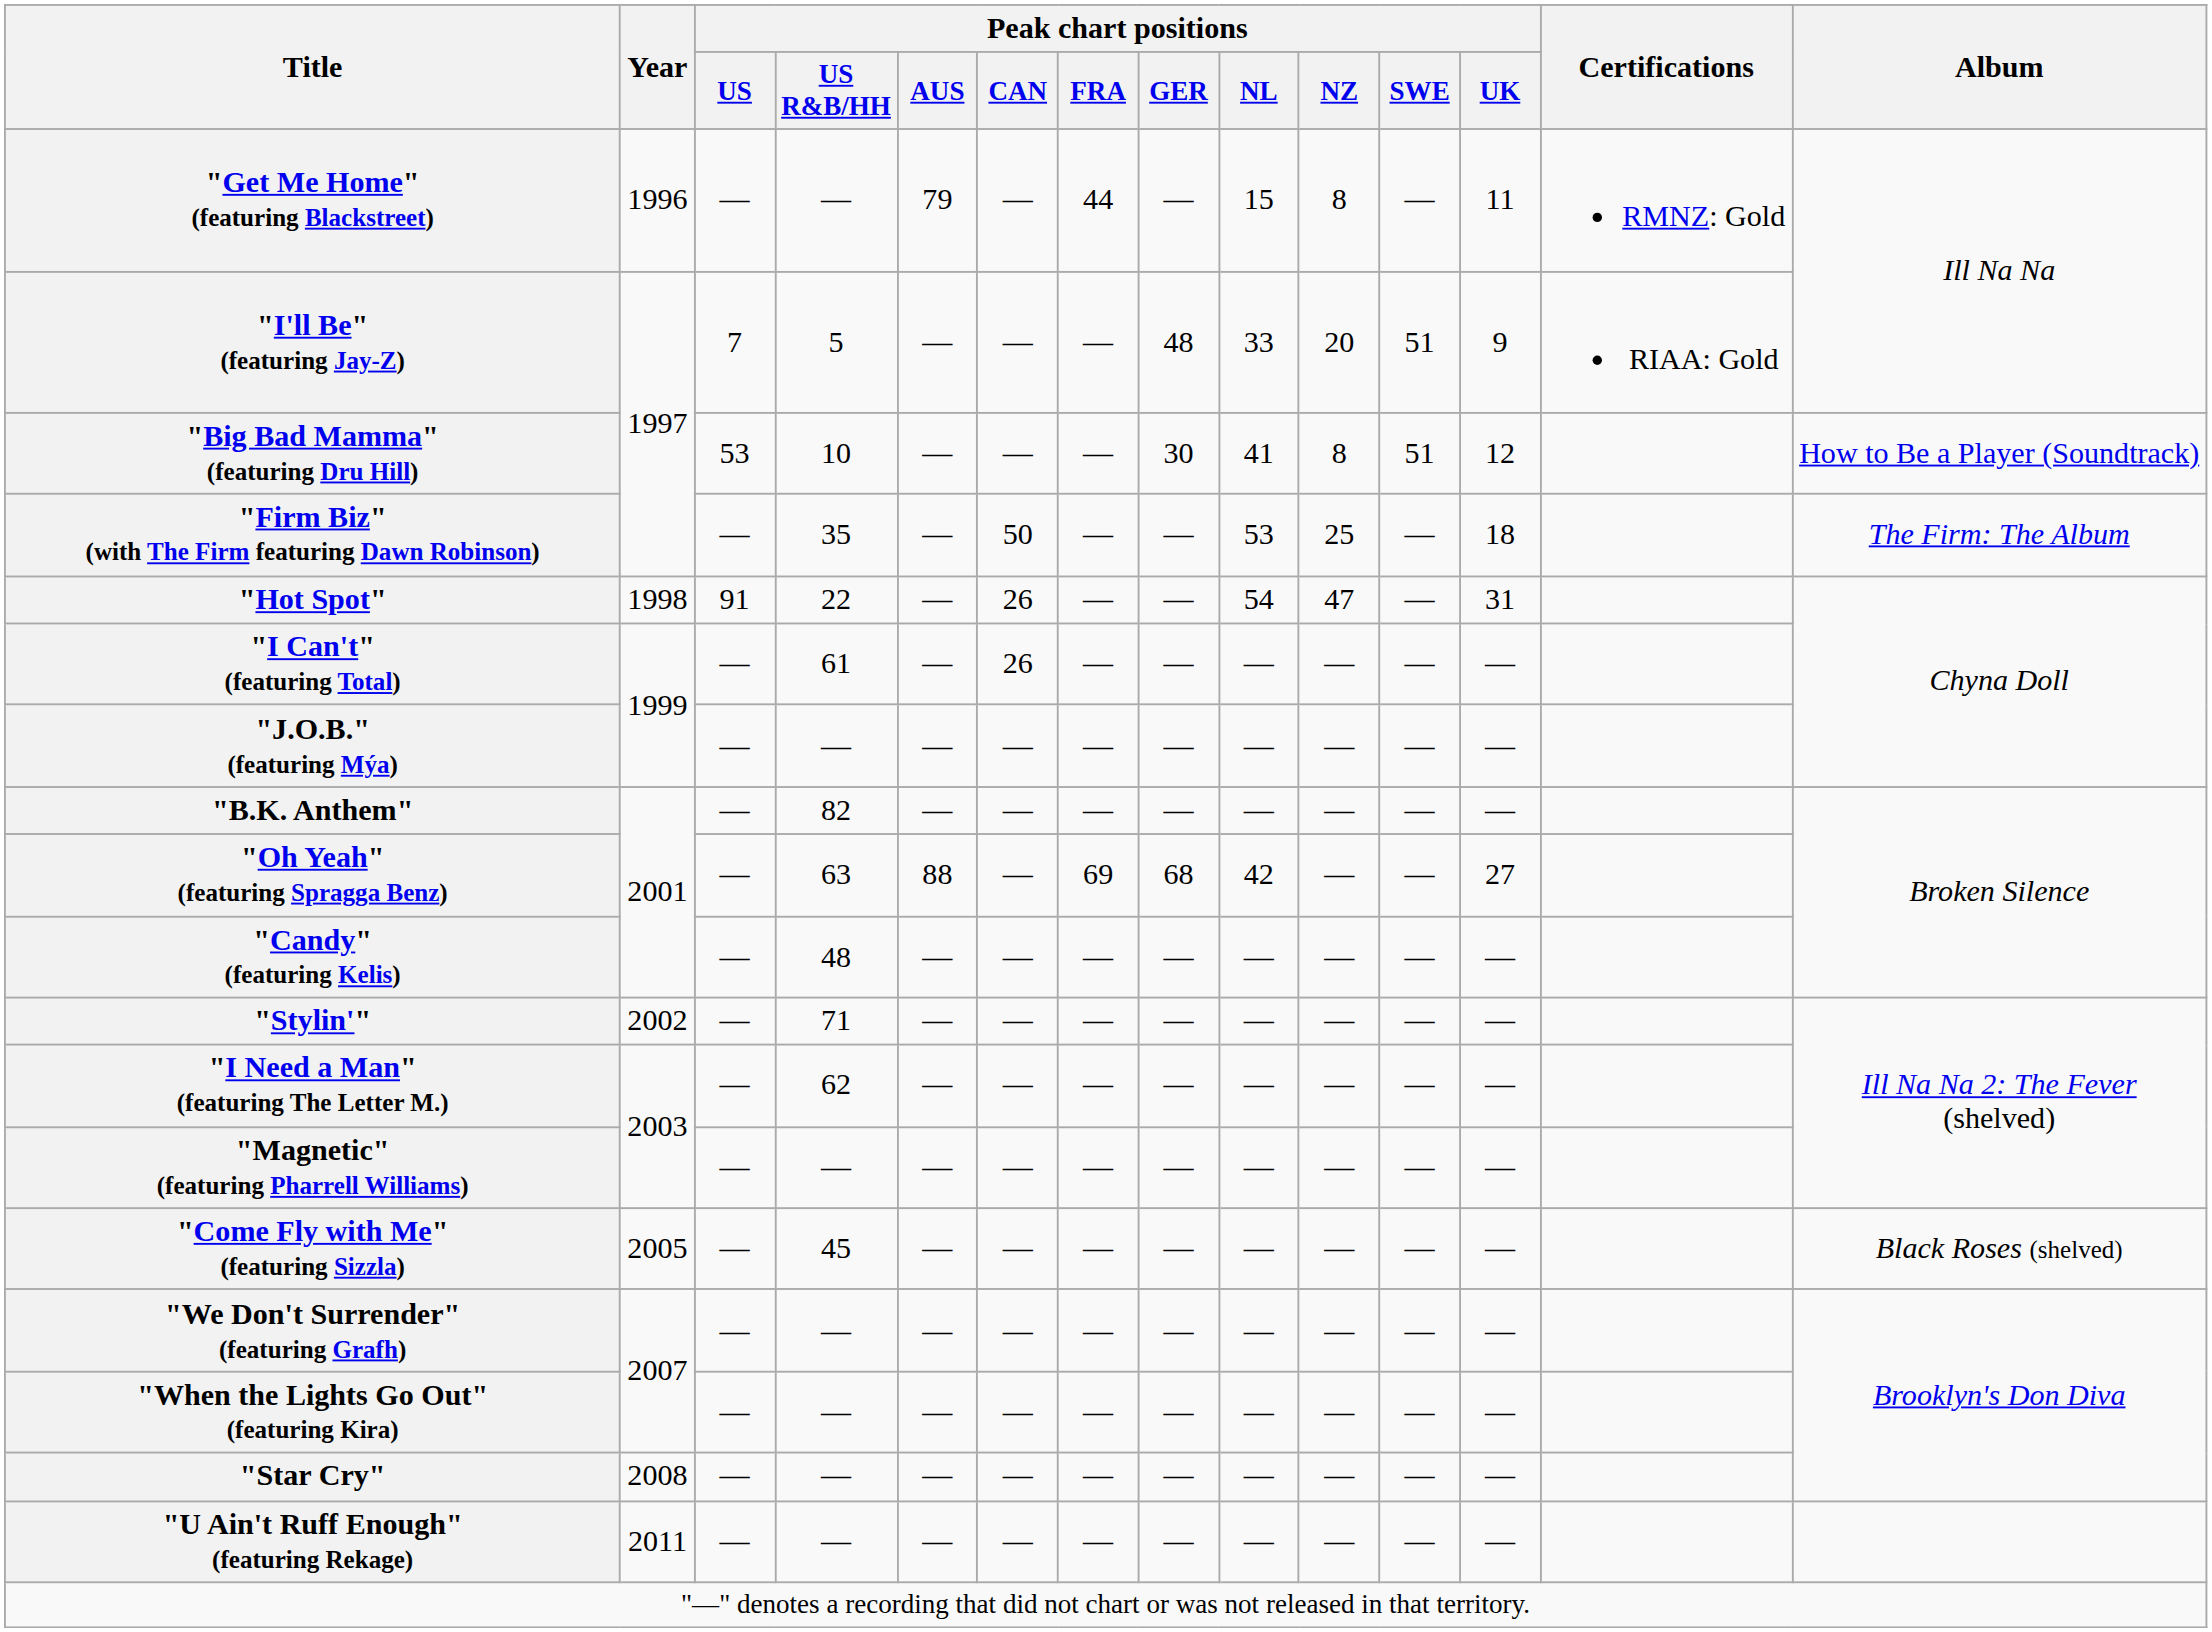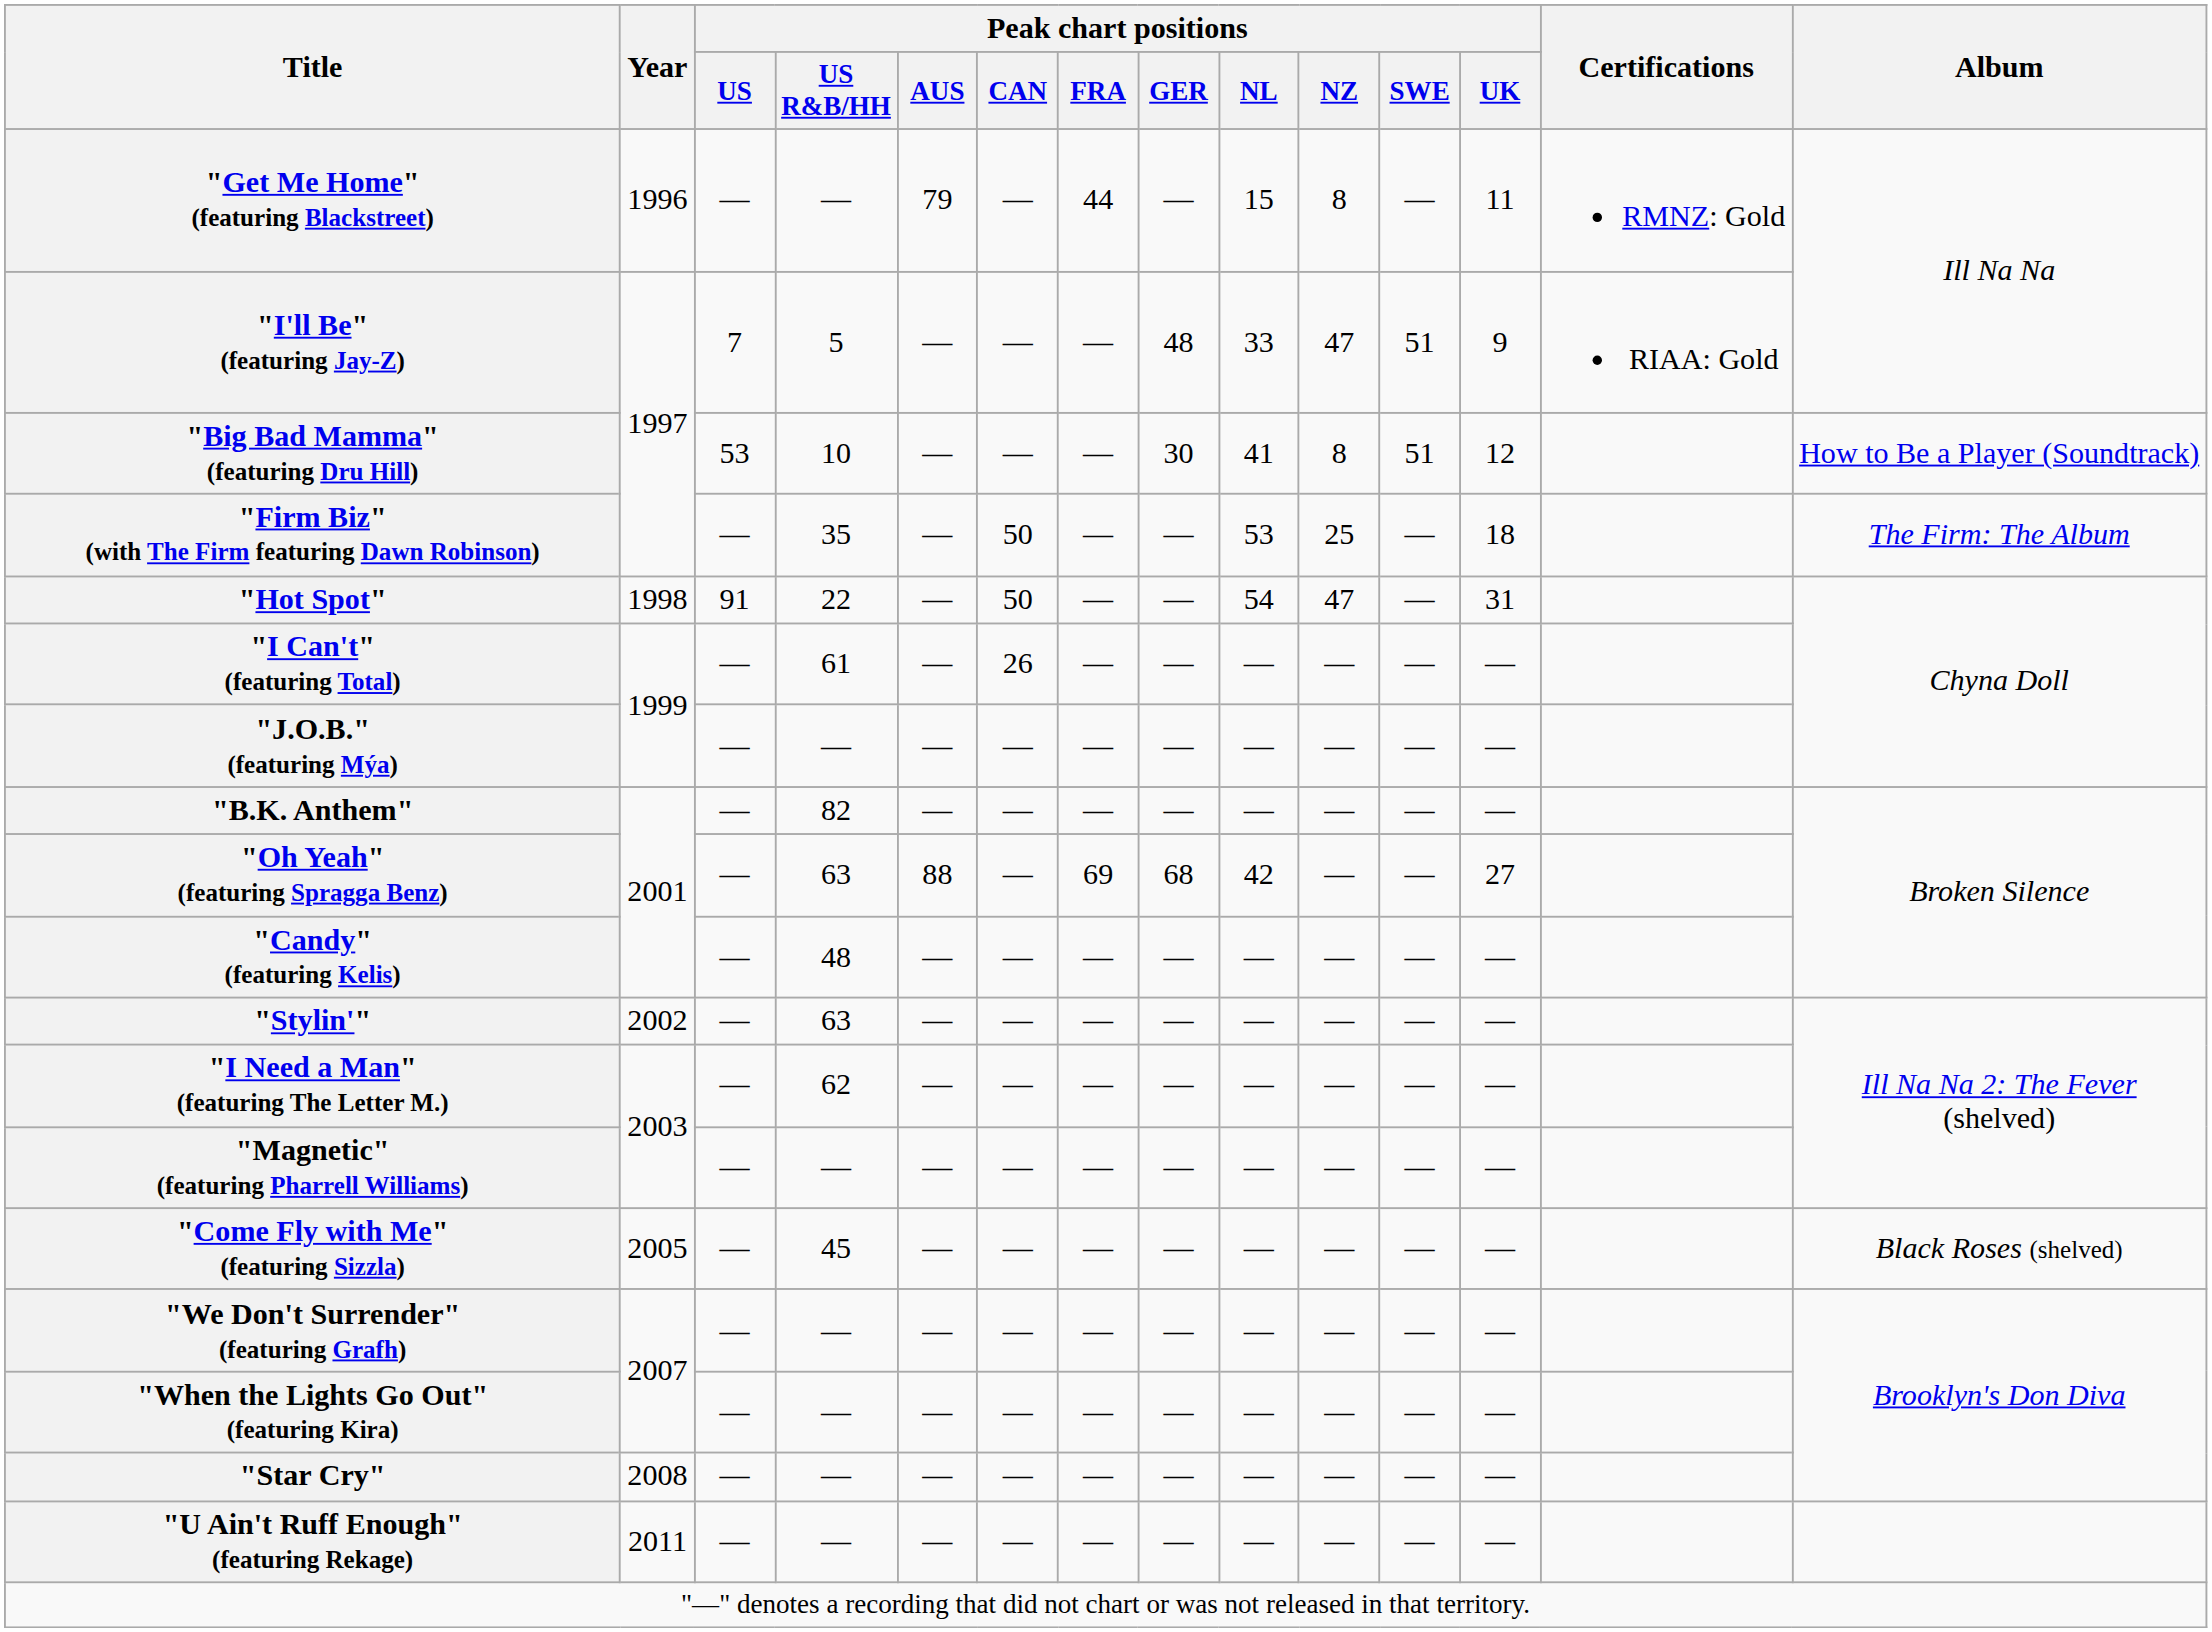 <table class="wikitable plainrowheaders" style="text-align:center">
 <tr>
 <th scope="col" rowspan="2" style="width:20em;">Title</th>
 <th scope="col" rowspan="2">Year</th>
 <th scope="col" colspan="10">Peak chart positions</th>
 <th scope="col" rowspan="2">Certifications</th>
 <th scope="col" rowspan="2">Album</th>
 </tr>
 <tr>
 <th scope="col" style="width:2.5em;font-size:90%;"><a href='#'>US</a></th>
 <th scope="col" style="width:2.5em;font-size:90%;"><a href='#'>US R&B/HH</a></th>
 <th scope="col" style="width:2.5em;font-size:90%;"><a href='#'>AUS</a></th>
 <th scope="col" style="width:2.5em;font-size:90%;"><a href='#'>CAN</a></th>
 <th scope="col" style="width:2.5em;font-size:90%;"><a href='#'>FRA</a></th>
 <th scope="col" style="width:2.5em;font-size:90%;"><a href='#'>GER</a></th>
 <th scope="col" style="width:2.5em;font-size:90%;"><a href='#'>NL</a></th>
 <th scope="col" style="width:2.5em;font-size:90%;"><a href='#'>NZ</a></th>
 <th scope="col" style="width:2.5em;font-size:90%;"><a href='#'>SWE</a></th>
 <th scope="col" style="width:2.5em;font-size:90%;"><a href='#'>UK</a></th>
 </tr>
 <tr>
 <th scope="row">"<a href='#'>Get Me Home</a>"<br><small>(featuring <a href='#'>Blackstreet</a>)</small></th>
 <td>1996</td>
 <td>—</td>
 <td>—</td>
 <td>79</td>
 <td>—</td>
 <td>44</td>
 <td>—</td>
 <td>15</td>
 <td>8</td>
 <td>—</td>
 <td>11</td>
 <td><br><ul><li><a href='#'>RMNZ</a>: Gold</li></ul></td>
 <td rowspan="2"><em>Ill Na Na</em></td>
 </tr>
 <tr>
 <th scope="row">"<a href='#'>I'll Be</a>"<br><small>(featuring <a href='#'>Jay-Z</a>)</small></th>
 <td rowspan="3">1997</td>
 <td>7</td>
 <td>5</td>
 <td>—</td>
 <td>—</td>
 <td>—</td>
 <td>48</td>
 <td>33</td>
-<td>20</td>
+<td>47</td>
 <td>51</td>
 <td>9</td>
 <td><br><ul><li>RIAA: Gold</li></ul></td>
 </tr>
 <tr>
 <th scope="row">"<a href='#'>Big Bad Mamma</a>"<br><small>(featuring <a href='#'>Dru Hill</a>)</small></th>
 <td>53</td>
 <td>10</td>
 <td>—</td>
 <td>—</td>
 <td>—</td>
 <td>30</td>
 <td>41</td>
 <td>8</td>
 <td>51</td>
 <td>12</td>
 <td></td>
 <td><a href='#'>How to Be a Player (Soundtrack)</a></td>
 </tr>
 <tr>
 <th scope="row">"<a href='#'>Firm Biz</a>"<br><small>(with <a href='#'>The Firm</a> featuring <a href='#'>Dawn Robinson</a>)</small></th>
 <td>—</td>
 <td>35</td>
 <td>—</td>
 <td>50</td>
 <td>—</td>
 <td>—</td>
 <td>53</td>
 <td>25</td>
 <td>—</td>
 <td>18</td>
 <td></td>
 <td><em><a href='#'>The Firm: The Album</a></em></td>
 </tr>
 <tr>
 <th scope="row">"<a href='#'>Hot Spot</a>"</th>
 <td>1998</td>
 <td>91</td>
 <td>22</td>
 <td>—</td>
-<td>26</td>
+<td>50</td>
 <td>—</td>
 <td>—</td>
 <td>54</td>
 <td>47</td>
 <td>—</td>
 <td>31</td>
 <td></td>
 <td rowspan="3"><em>Chyna Doll</em></td>
 </tr>
 <tr>
 <th scope="row">"<a href='#'>I Can't</a>"<br><small>(featuring <a href='#'>Total</a>)</small></th>
 <td rowspan="2">1999</td>
 <td>—</td>
 <td>61</td>
 <td>—</td>
 <td>26</td>
 <td>—</td>
 <td>—</td>
 <td>—</td>
 <td>—</td>
 <td>—</td>
 <td>—</td>
 <td></td>
 </tr>
 <tr>
 <th scope="row">"J.O.B."<br><small>(featuring <a href='#'>Mýa</a>)</small></th>
 <td>—</td>
 <td>—</td>
 <td>—</td>
 <td>—</td>
 <td>—</td>
 <td>—</td>
 <td>—</td>
 <td>—</td>
 <td>—</td>
 <td>—</td>
 <td></td>
 </tr>
 <tr>
 <th scope="row">"B.K. Anthem"</th>
 <td rowspan="3">2001</td>
 <td>—</td>
 <td>82</td>
 <td>—</td>
 <td>—</td>
 <td>—</td>
 <td>—</td>
 <td>—</td>
 <td>—</td>
 <td>—</td>
 <td>—</td>
 <td></td>
 <td rowspan="3"><em>Broken Silence</em></td>
 </tr>
 <tr>
 <th scope="row">"<a href='#'>Oh Yeah</a>"<br><small>(featuring <a href='#'>Spragga Benz</a>)</small></th>
 <td>—</td>
 <td>63</td>
 <td>88</td>
 <td>—</td>
 <td>69</td>
 <td>68</td>
 <td>42</td>
 <td>—</td>
 <td>—</td>
 <td>27</td>
 <td></td>
 </tr>
 <tr>
 <th scope="row">"<a href='#'>Candy</a>"<br><small>(featuring <a href='#'>Kelis</a>)</small></th>
 <td>—</td>
 <td>48</td>
 <td>—</td>
 <td>—</td>
 <td>—</td>
 <td>—</td>
 <td>—</td>
 <td>—</td>
 <td>—</td>
 <td>—</td>
 <td></td>
 </tr>
 <tr>
 <th scope="row">"<a href='#'>Stylin'</a>"</th>
 <td>2002</td>
 <td>—</td>
-<td>71</td>
+<td>63</td>
 <td>—</td>
 <td>—</td>
 <td>—</td>
 <td>—</td>
 <td>—</td>
 <td>—</td>
 <td>—</td>
 <td>—</td>
 <td></td>
 <td rowspan="3"><em><a href='#'>Ill Na Na 2: The Fever</a></em><br>(shelved)</td>
 </tr>
 <tr>
 <th scope="row">"<a href='#'>I Need a Man</a>"<br><small>(featuring The Letter M.)</small></th>
 <td rowspan="2">2003</td>
 <td>—</td>
 <td>62</td>
 <td>—</td>
 <td>—</td>
 <td>—</td>
 <td>—</td>
 <td>—</td>
 <td>—</td>
 <td>—</td>
 <td>—</td>
 <td></td>
 </tr>
 <tr>
 <th scope="row">"Magnetic"<br><small>(featuring <a href='#'>Pharrell Williams</a>)</small></th>
 <td>—</td>
 <td>—</td>
 <td>—</td>
 <td>—</td>
 <td>—</td>
 <td>—</td>
 <td>—</td>
 <td>—</td>
 <td>—</td>
 <td>—</td>
 <td></td>
 </tr>
 <tr>
 <th scope="row">"<a href='#'>Come Fly with Me</a>"<br><small>(featuring <a href='#'>Sizzla</a>)</small></th>
 <td>2005</td>
 <td>—</td>
 <td>45</td>
 <td>—</td>
 <td>—</td>
 <td>—</td>
 <td>—</td>
 <td>—</td>
 <td>—</td>
 <td>—</td>
 <td>—</td>
 <td></td>
 <td><em>Black Roses</em> <small>(shelved)</small></td>
 </tr>
 <tr>
 <th scope="row">"We Don't Surrender"<br><small>(featuring <a href='#'>Grafh</a>)</small></th>
 <td rowspan="2">2007</td>
 <td>—</td>
 <td>—</td>
 <td>—</td>
 <td>—</td>
 <td>—</td>
 <td>—</td>
 <td>—</td>
 <td>—</td>
 <td>—</td>
 <td>—</td>
 <td></td>
 <td rowspan="3"><em><a href='#'>Brooklyn's Don Diva</a></em></td>
 </tr>
 <tr>
 <th scope="row">"When the Lights Go Out"<br><small>(featuring Kira)</small></th>
 <td>—</td>
 <td>—</td>
 <td>—</td>
 <td>—</td>
 <td>—</td>
 <td>—</td>
 <td>—</td>
 <td>—</td>
 <td>—</td>
 <td>—</td>
 <td></td>
 </tr>
 <tr>
 <th scope="row">"Star Cry"</th>
 <td>2008</td>
 <td>—</td>
 <td>—</td>
 <td>—</td>
 <td>—</td>
 <td>—</td>
 <td>—</td>
 <td>—</td>
 <td>—</td>
 <td>—</td>
 <td>—</td>
 <td></td>
 </tr>
 <tr>
 <th scope="row">"U Ain't Ruff Enough"<br><small>(featuring Rekage)</small></th>
 <td>2011</td>
 <td>—</td>
 <td>—</td>
 <td>—</td>
 <td>—</td>
 <td>—</td>
 <td>—</td>
 <td>—</td>
 <td>—</td>
 <td>—</td>
 <td>—</td>
 <td></td>
 </tr>
 <tr>
 <td colspan="14" style="font-size:90%">"—" denotes a recording that did not chart or was not released in that territory.</td>
 </tr>
 </table>
